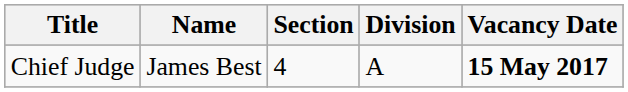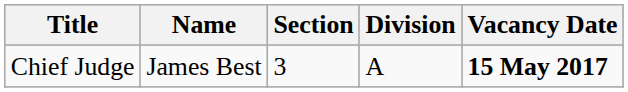 <table class = "wikitable">
 <tr>
 <th>Title</th>
 <th>Name</th>
 <th>Section</th>
 <th>Division</th>
 <th>Vacancy Date</th>
 </tr>
 <tr>
 <td>Chief Judge</td>
 <td>James Best</td>
-<td>4</td>
+<td>3</td>
 <td>A</td>
 <td><strong>15 May 2017</strong></td>
 </tr>
 </table>
